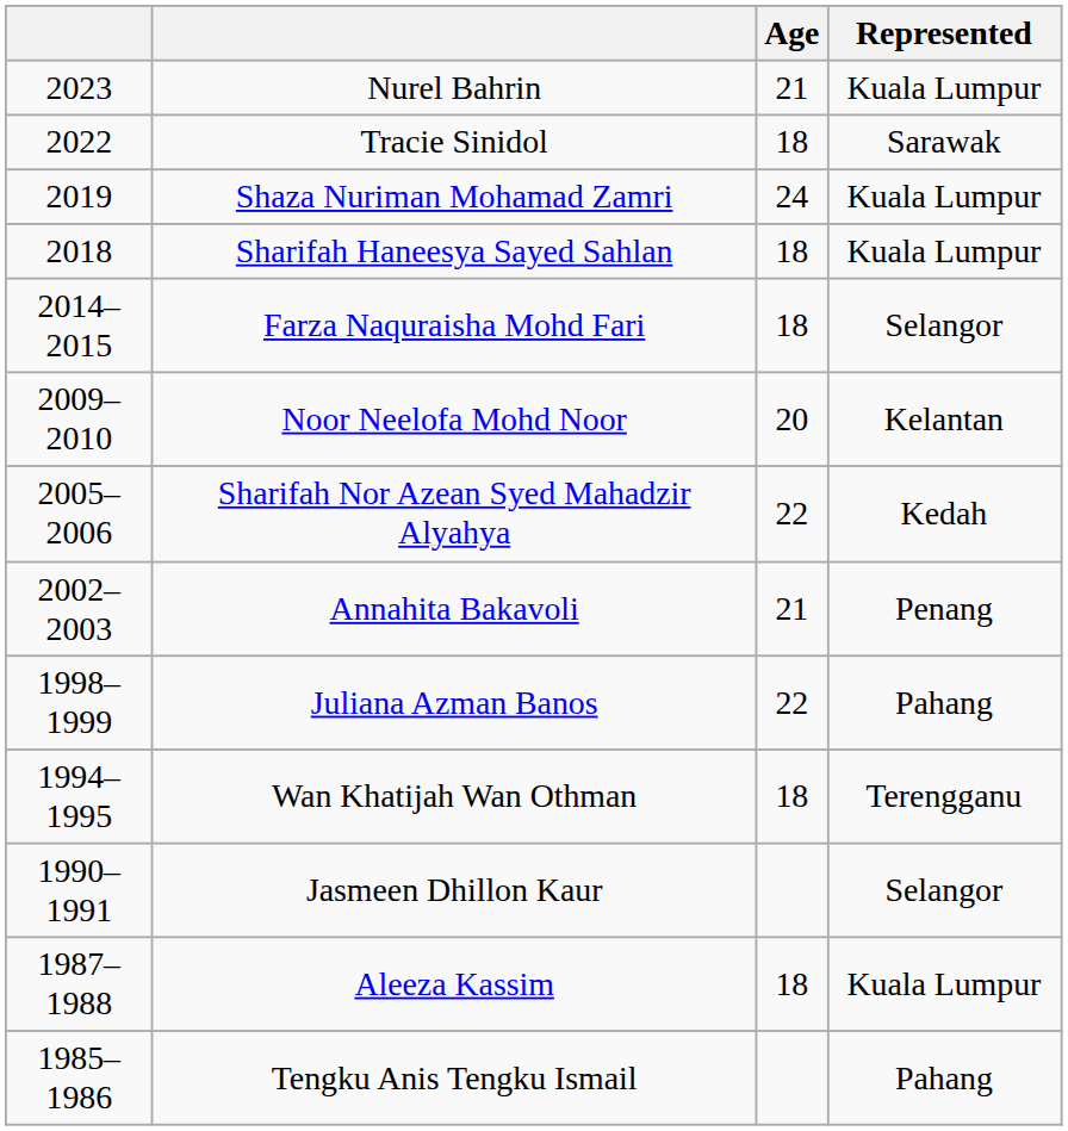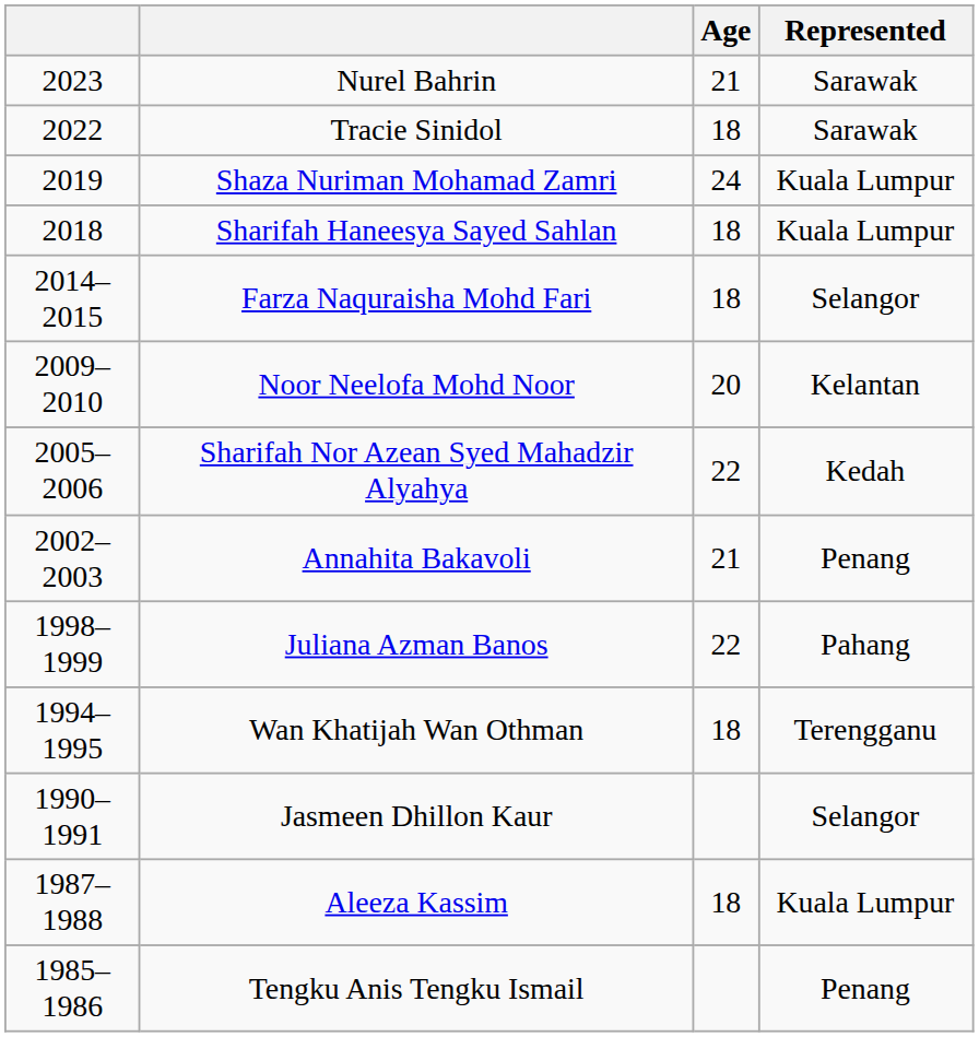 <table class="wikitable sortable" style="font-size: 95%; text-align:center">
 <tr>
 <th width="60"></th>
 <th width="270"></th>
 <th>Age</th>
 <th width="100">Represented</th>
 </tr>
 <tr>
 <td>2023</td>
 <td>Nurel Bahrin</td>
 <td>21</td>
-<td>Kuala Lumpur</td>
+<td>Sarawak</td>
 </tr>
 <tr>
 <td>2022</td>
 <td>Tracie Sinidol</td>
 <td>18</td>
 <td>Sarawak</td>
 </tr>
 <tr>
 <td>2019</td>
 <td><a href='#'>Shaza Nuriman Mohamad Zamri</a></td>
 <td>24</td>
 <td>Kuala Lumpur</td>
 </tr>
 <tr>
 <td>2018</td>
 <td><a href='#'>Sharifah Haneesya Sayed Sahlan</a></td>
 <td>18</td>
 <td>Kuala Lumpur</td>
 </tr>
 <tr>
 <td>2014–2015</td>
 <td><a href='#'>Farza Naquraisha Mohd Fari</a></td>
 <td>18</td>
 <td>Selangor</td>
 </tr>
 <tr>
 <td>2009–2010</td>
 <td><a href='#'>Noor Neelofa Mohd Noor</a></td>
 <td>20</td>
 <td>Kelantan</td>
 </tr>
 <tr>
 <td>2005–2006</td>
 <td><a href='#'>Sharifah Nor Azean Syed Mahadzir Alyahya</a></td>
 <td>22</td>
 <td>Kedah</td>
 </tr>
 <tr>
 <td>2002–2003</td>
 <td><a href='#'>Annahita Bakavoli</a></td>
 <td>21</td>
 <td>Penang</td>
 </tr>
 <tr>
 <td>1998–1999</td>
 <td><a href='#'>Juliana Azman Banos</a></td>
 <td>22</td>
 <td>Pahang</td>
 </tr>
 <tr>
 <td>1994–1995</td>
 <td>Wan Khatijah Wan Othman</td>
 <td>18</td>
 <td>Terengganu</td>
 </tr>
 <tr>
 <td>1990–1991</td>
 <td>Jasmeen Dhillon Kaur</td>
 <td></td>
 <td>Selangor</td>
 </tr>
 <tr>
 <td>1987–1988</td>
 <td><a href='#'>Aleeza Kassim</a></td>
 <td>18</td>
 <td>Kuala Lumpur</td>
 </tr>
 <tr>
 <td>1985–1986</td>
 <td>Tengku Anis Tengku Ismail</td>
 <td></td>
-<td>Pahang</td>
+<td>Penang</td>
 </tr>
 </table>
